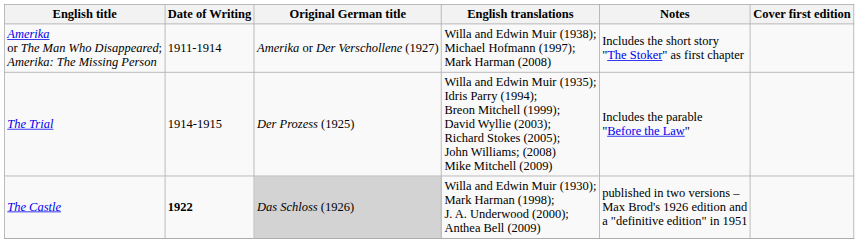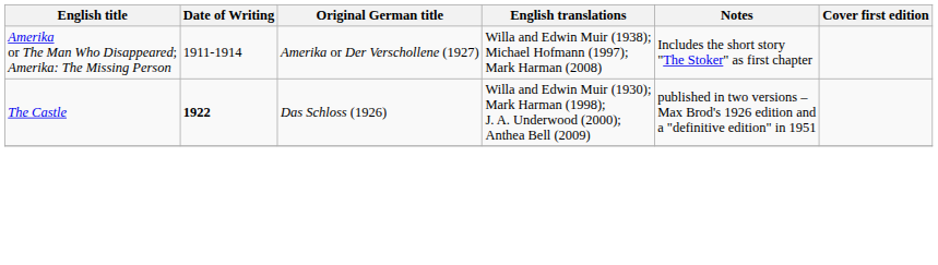 <table class="wikitable">
 <tr>
 <th>English title</th>
 <th>Date of Writing</th>
 <th>Original German title</th>
 <th>English translations</th>
 <th>Notes</th>
 <th>Cover first edition</th>
 </tr>
 <tr>
 <td><em><a href='#'>Amerika</a></em><br>or <em>The Man Who Disappeared</em>;<br><em>Amerika: The Missing Person</em></td>
 <td>1911-1914</td>
 <td><em>Amerika</em> or <em>Der Verschollene</em> (1927)</td>
 <td>Willa and Edwin Muir (1938);<br>Michael Hofmann (1997);<br>Mark Harman (2008)</td>
 <td>Includes the short story<br>"<a href='#'>The Stoker</a>" as first chapter</td>
 <td></td>
 </tr>
 <tr>
-<td><em><a href='#'>The Trial</a></em></td>
-<td>1914-1915</td>
-<td><em>Der Prozess</em> (1925)</td>
-<td>Willa and Edwin Muir (1935);<br>Idris Parry (1994);<br>Breon Mitchell (1999);<br>David Wyllie (2003);<br>Richard Stokes (2005);<br>John Williams; (2008)<br>Mike Mitchell (2009)</td>
-<td>Includes the parable<br>"<a href='#'>Before the Law</a>"</td>
-<td></td>
-</tr>
-<tr>
 <td><em><a href='#'>The Castle</a></em></td>
 <td><strong>1922</strong></td>
-<td style="background: lightgrey;"><em>Das Schloss</em> (1926)</td>
+<td><em>Das Schloss</em> (1926)</td>
 <td>Willa and Edwin Muir (1930);<br>Mark Harman (1998);<br>J. A. Underwood (2000);<br>Anthea Bell (2009)</td>
 <td>published in two versions –<br>Max Brod's 1926 edition and<br>a "definitive edition" in 1951</td>
 <td></td>
 </tr>
 <tr>
 </tr>
 </table>
